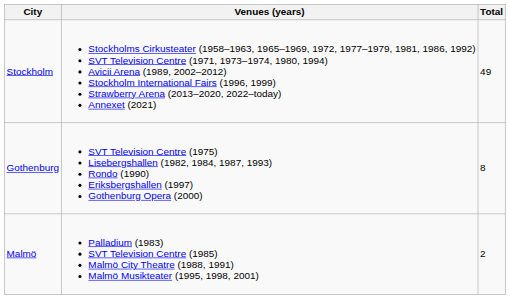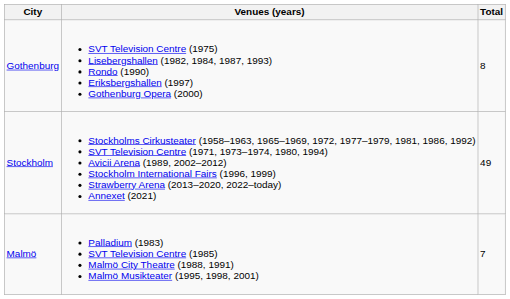 <table class="wikitable">
 <tr>
 <th>City</th>
 <th>Venues (years)</th>
 <th>Total</th>
 </tr>
 <tr>
+<td><a href='#'>Gothenburg</a></td>
+<td><br><ul><li><a href='#'>SVT Television Centre</a> (1975)</li><li><a href='#'>Lisebergshallen</a> (1982, 1984, 1987, 1993)</li><li><a href='#'>Rondo</a> (1990)</li><li><a href='#'>Eriksbergshallen</a> (1997)</li><li><a href='#'>Gothenburg Opera</a> (2000)</li></ul></td>
+<td>8</td>
+</tr>
+<tr>
 <td><a href='#'>Stockholm</a></td>
 <td><br><ul><li><a href='#'>Stockholms Cirkusteater</a> (1958–1963, 1965–1969, 1972, 1977–1979, 1981, 1986, 1992)</li><li><a href='#'>SVT Television Centre</a> (1971, 1973–1974, 1980, 1994)</li><li><a href='#'>Avicii Arena</a> (1989, 2002–2012)</li><li><a href='#'>Stockholm International Fairs</a> (1996, 1999)</li><li><a href='#'>Strawberry Arena</a> (2013–2020, 2022–today)</li><li><a href='#'>Annexet</a> (2021)</li></ul></td>
 <td>49</td>
 </tr>
 <tr>
-<td><a href='#'>Gothenburg</a></td>
-<td><br><ul><li><a href='#'>SVT Television Centre</a> (1975)</li><li><a href='#'>Lisebergshallen</a> (1982, 1984, 1987, 1993)</li><li><a href='#'>Rondo</a> (1990)</li><li><a href='#'>Eriksbergshallen</a> (1997)</li><li><a href='#'>Gothenburg Opera</a> (2000)</li></ul></td>
-<td>8</td>
-</tr>
-<tr>
 <td><a href='#'>Malmö</a></td>
 <td><br><ul><li><a href='#'>Palladium</a> (1983)</li><li><a href='#'>SVT Television Centre</a> (1985)</li><li><a href='#'>Malmö City Theatre</a> (1988, 1991)</li><li><a href='#'>Malmö Musikteater</a> (1995, 1998, 2001)</li></ul></td>
-<td>2</td>
+<td>7</td>
 </tr>
 </table>
